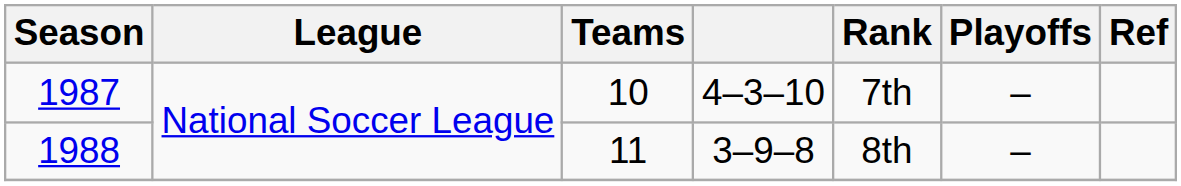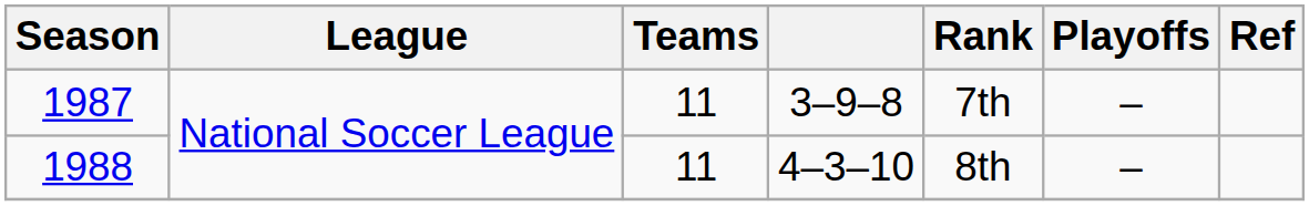 <table class="wikitable" style="text-align: center;">
 <tr>
 <th>Season</th>
 <th>League</th>
 <th>Teams</th>
 <th></th>
 <th>Rank</th>
 <th>Playoffs</th>
 <th>Ref</th>
 </tr>
 <tr>
 <td><a href='#'>1987</a></td>
 <td rowspan="2"><a href='#'>National Soccer League</a></td>
-<td>10</td>
-<td>4–3–10</td>
+<td>11</td>
+<td>3–9–8</td>
 <td>7th</td>
 <td>–</td>
 <td></td>
 </tr>
 <tr>
 <td><a href='#'>1988</a></td>
 <td>11</td>
-<td>3–9–8</td>
+<td>4–3–10</td>
 <td>8th</td>
 <td>–</td>
 <td></td>
 </tr>
 <tr>
 </tr>
 </table>
